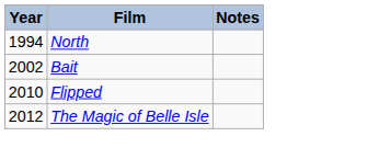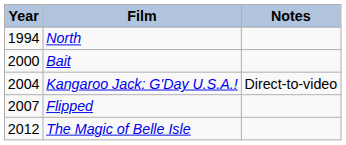 <table class="wikitable" style="font-size:95%;">
 <tr>
 <th style="background:#B0C4DE;">Year</th>
 <th style="background:#B0C4DE;">Film</th>
 <th style="background:#B0C4DE;">Notes</th>
 </tr>
 <tr>
 <td>1994</td>
 <td><em><a href='#'>North</a></em></td>
 <td></td>
 </tr>
 <tr>
-<td>2002</td>
+<td>2000</td>
 <td><em><a href='#'>Bait</a></em></td>
 <td></td>
 </tr>
 <tr>
-<td>2010</td>
+<td>2004</td>
+<td><em><a href='#'>Kangaroo Jack: G'Day U.S.A.!</a></em></td>
+<td>Direct-to-video</td>
+</tr>
+<tr>
+<td>2007</td>
 <td><em><a href='#'>Flipped</a></em></td>
 <td></td>
 </tr>
 <tr>
 <td>2012</td>
 <td><em><a href='#'>The Magic of Belle Isle</a></em></td>
 <td></td>
 </tr>
 </table>
